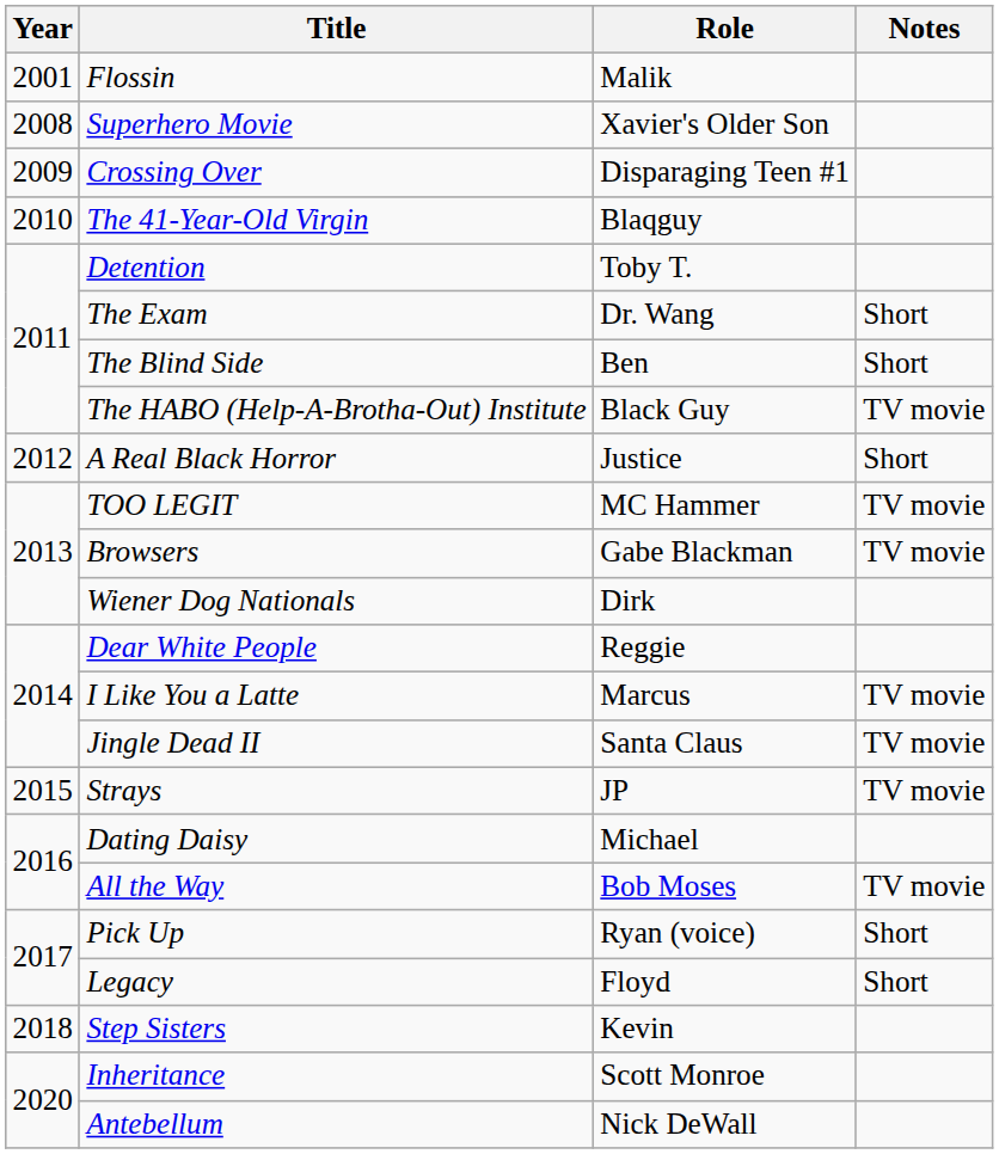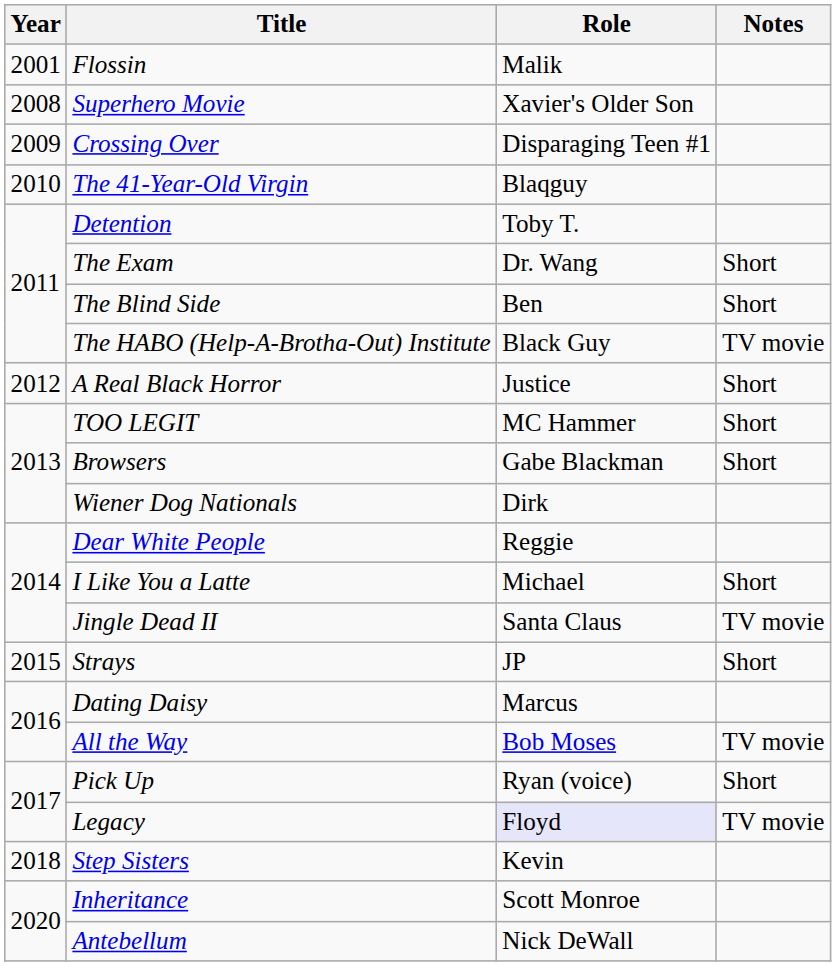 <table class="wikitable sortable">
 <tr>
 <th>Year</th>
 <th>Title</th>
 <th>Role</th>
 <th class="unsortable">Notes</th>
 </tr>
 <tr>
 <td>2001</td>
 <td><em>Flossin</em></td>
 <td>Malik</td>
 <td></td>
 </tr>
 <tr>
 <td>2008</td>
 <td><em><a href='#'>Superhero Movie</a></em></td>
 <td>Xavier's Older Son</td>
 <td></td>
 </tr>
 <tr>
 <td>2009</td>
 <td><em><a href='#'>Crossing Over</a></em></td>
 <td>Disparaging Teen #1</td>
 <td></td>
 </tr>
 <tr>
 <td>2010</td>
 <td><em><a href='#'>The 41-Year-Old Virgin</a></em></td>
 <td>Blaqguy</td>
 <td></td>
 </tr>
 <tr>
 <td rowspan="4">2011</td>
 <td><em><a href='#'>Detention</a></em></td>
 <td>Toby T.</td>
 <td></td>
 </tr>
 <tr>
 <td><em>The Exam</em></td>
 <td>Dr. Wang</td>
 <td>Short</td>
 </tr>
 <tr>
 <td><em>The Blind Side</em></td>
 <td>Ben</td>
 <td>Short</td>
 </tr>
 <tr>
 <td><em>The HABO (Help-A-Brotha-Out) Institute</em></td>
 <td>Black Guy</td>
 <td>TV movie</td>
 </tr>
 <tr>
 <td>2012</td>
 <td><em>A Real Black Horror</em></td>
 <td>Justice</td>
 <td>Short</td>
 </tr>
 <tr>
 <td rowspan="3">2013</td>
 <td><em>TOO LEGIT</em></td>
 <td>MC Hammer</td>
-<td>TV movie</td>
+<td>Short</td>
 </tr>
 <tr>
 <td><em>Browsers</em></td>
 <td>Gabe Blackman</td>
-<td>TV movie</td>
+<td>Short</td>
 </tr>
 <tr>
 <td><em>Wiener Dog Nationals</em></td>
 <td>Dirk</td>
 <td></td>
 </tr>
 <tr>
 <td rowspan="3">2014</td>
 <td><em><a href='#'>Dear White People</a></em></td>
 <td>Reggie</td>
 <td></td>
 </tr>
 <tr>
 <td><em>I Like You a Latte</em></td>
-<td>Marcus</td>
-<td>TV movie</td>
+<td>Michael</td>
+<td>Short</td>
 </tr>
 <tr>
 <td><em>Jingle Dead II</em></td>
 <td>Santa Claus</td>
 <td>TV movie</td>
 </tr>
 <tr>
 <td>2015</td>
 <td><em>Strays</em></td>
 <td>JP</td>
-<td>TV movie</td>
+<td>Short</td>
 </tr>
 <tr>
 <td rowspan="2">2016</td>
 <td><em>Dating Daisy</em></td>
-<td>Michael</td>
+<td>Marcus</td>
 <td></td>
 </tr>
 <tr>
 <td><em><a href='#'>All the Way</a></em></td>
 <td><a href='#'>Bob Moses</a></td>
 <td>TV movie</td>
 </tr>
 <tr>
 <td rowspan="2">2017</td>
 <td><em>Pick Up</em></td>
 <td>Ryan (voice)</td>
 <td>Short</td>
 </tr>
 <tr>
 <td><em>Legacy</em></td>
-<td>Floyd</td>
-<td>Short</td>
+<td style="background: lavender;">Floyd</td>
+<td>TV movie</td>
 </tr>
 <tr>
 <td>2018</td>
 <td><em><a href='#'>Step Sisters</a></em></td>
 <td>Kevin</td>
 <td></td>
 </tr>
 <tr>
 <td rowspan="2">2020</td>
 <td><em><a href='#'>Inheritance</a></em></td>
 <td>Scott Monroe</td>
 <td></td>
 </tr>
 <tr>
 <td><em><a href='#'>Antebellum</a></em></td>
 <td>Nick DeWall</td>
 <td></td>
 </tr>
 </table>
